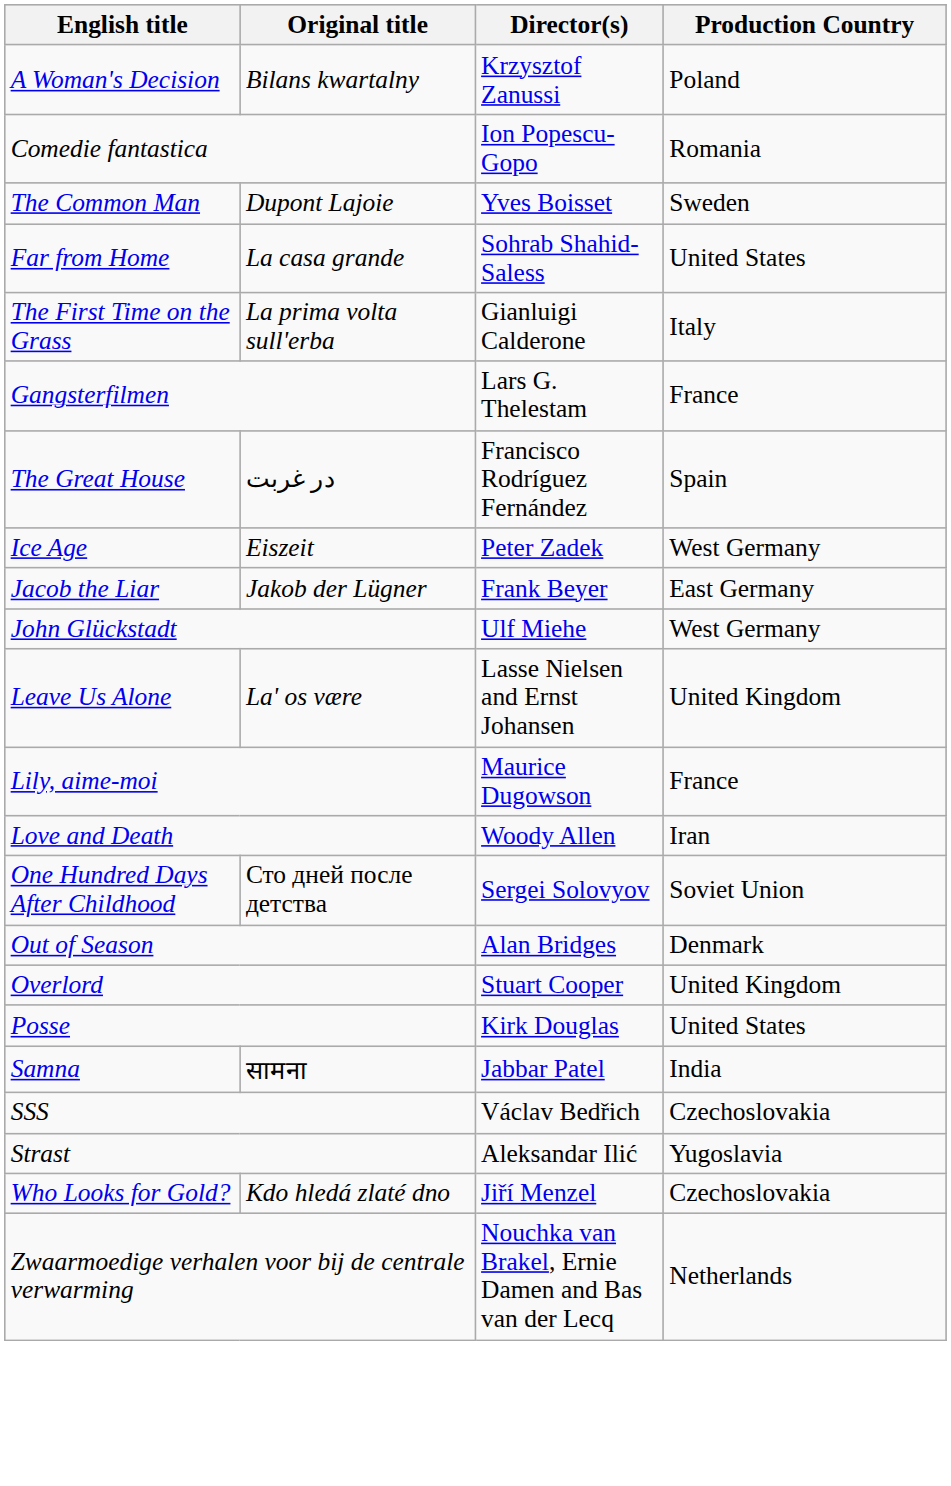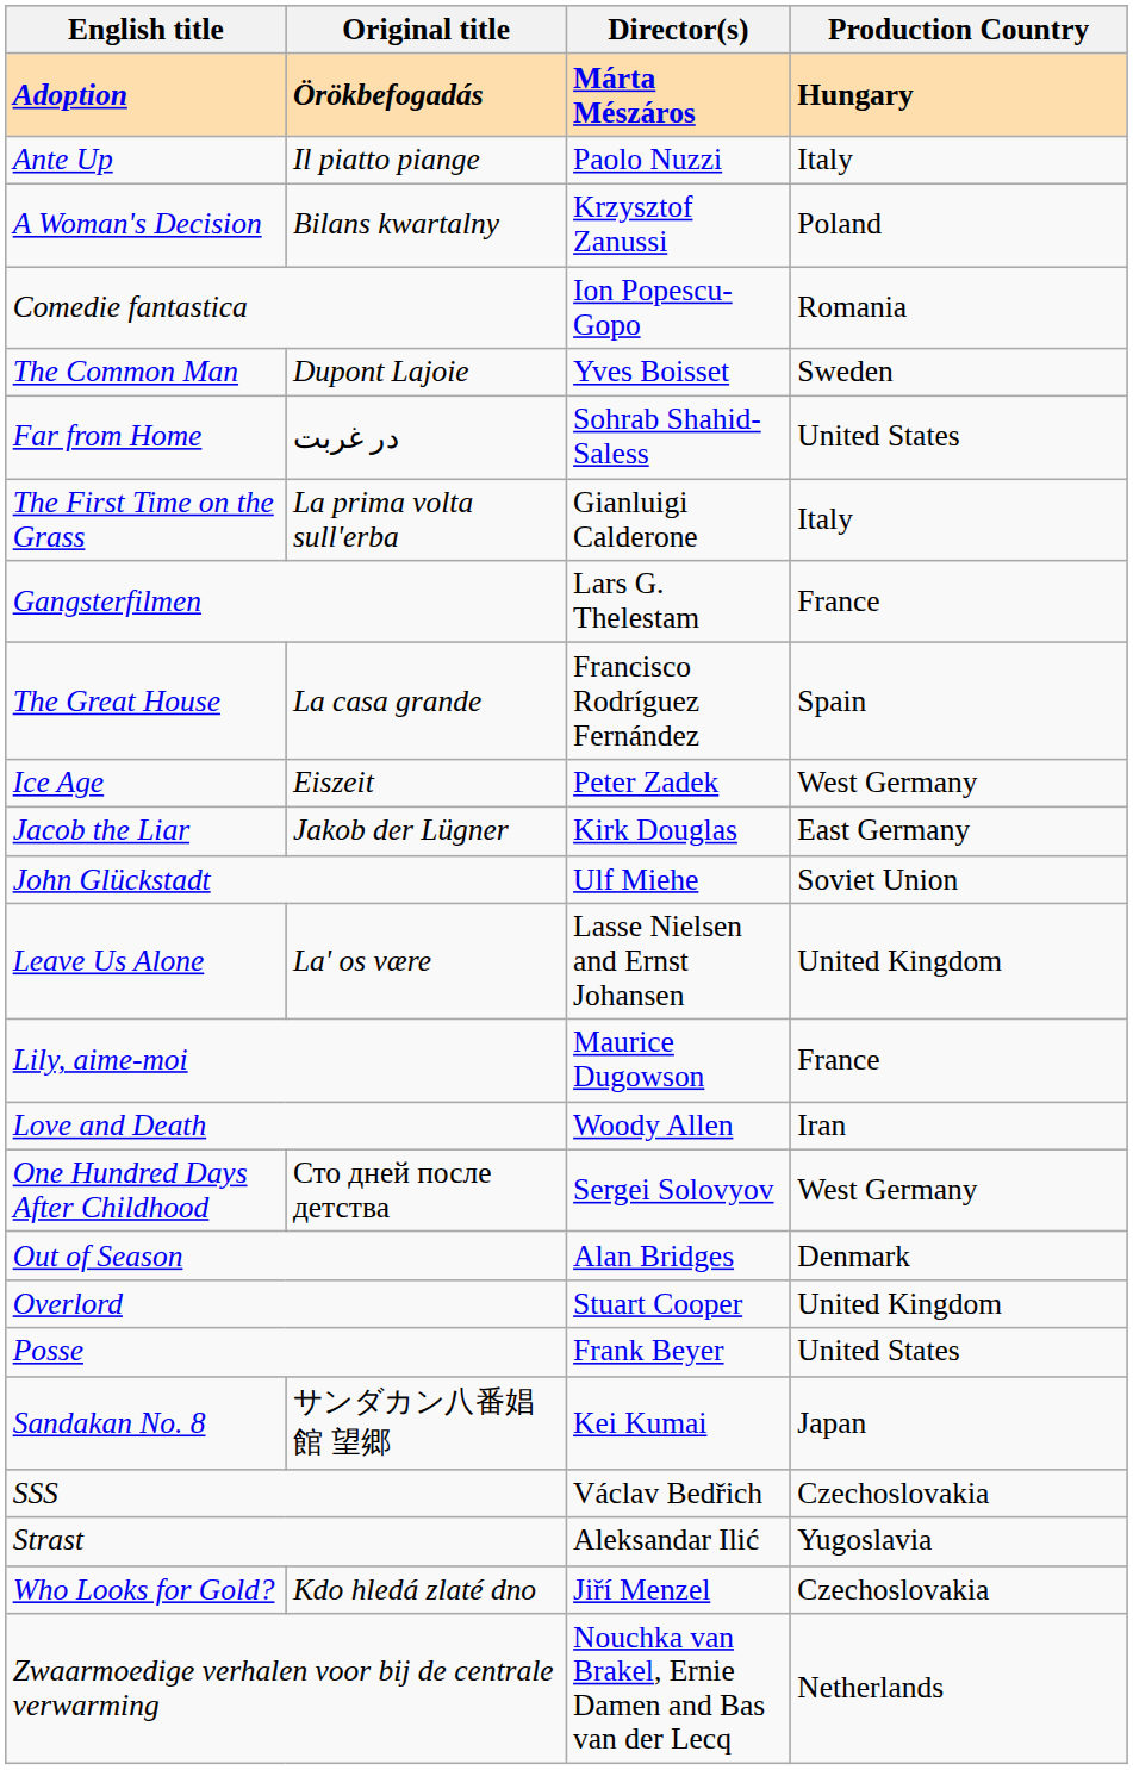 <table class="wikitable" width="95%" cellpadding="5">
 <tr>
 <th width="25%">English title</th>
 <th width="25%">Original title</th>
 <th width="20%">Director(s)</th>
 <th width="30%">Production Country</th>
+</tr>
+<tr style="background:#FFDEAD;">
+<td><em><a href='#'><strong>Adoption</strong></a></em></td>
+<td><strong><em>Örökbefogadás</em></strong></td>
+<td><strong><a href='#'>Márta Mészáros</a></strong></td>
+<td><strong>Hungary</strong></td>
+</tr>
+<tr>
+<td><em><a href='#'>Ante Up</a></em></td>
+<td><em>Il piatto piange</em></td>
+<td><a href='#'>Paolo Nuzzi</a></td>
+<td>Italy</td>
 </tr>
 <tr>
 <td><em><a href='#'>A Woman's Decision</a></em></td>
 <td><em>Bilans kwartalny</em></td>
 <td><a href='#'>Krzysztof Zanussi</a></td>
 <td>Poland</td>
 </tr>
 <tr>
 <td colspan="2"><em>Comedie fantastica</em></td>
 <td><a href='#'>Ion Popescu-Gopo</a></td>
 <td>Romania</td>
 </tr>
 <tr>
 <td><em><a href='#'>The Common Man</a></em></td>
 <td><em>Dupont Lajoie</em></td>
 <td><a href='#'>Yves Boisset</a></td>
 <td>Sweden</td>
 </tr>
 <tr>
 <td><em><a href='#'>Far from Home</a></em></td>
-<td><em>La casa grande</em></td>
+<td>در غربت</td>
 <td><a href='#'>Sohrab Shahid-Saless</a></td>
 <td>United States</td>
 </tr>
 <tr>
 <td><em><a href='#'>The First Time on the Grass</a></em></td>
 <td><em>La prima volta sull'erba</em></td>
 <td>Gianluigi Calderone</td>
 <td>Italy</td>
 </tr>
 <tr>
 <td colspan="2"><em><a href='#'>Gangsterfilmen</a></em></td>
 <td>Lars G. Thelestam</td>
 <td>France</td>
 </tr>
 <tr>
 <td><em><a href='#'>The Great House</a></em></td>
-<td>در غربت</td>
+<td><em>La casa grande</em></td>
 <td>Francisco Rodríguez Fernández</td>
 <td>Spain</td>
 </tr>
 <tr>
 <td><em><a href='#'>Ice Age</a></em></td>
 <td><em>Eiszeit</em></td>
 <td><a href='#'>Peter Zadek</a></td>
 <td>West Germany</td>
 </tr>
 <tr>
 <td><em><a href='#'>Jacob the Liar</a></em></td>
 <td><em>Jakob der Lügner</em></td>
-<td><a href='#'>Frank Beyer</a></td>
+<td><a href='#'>Kirk Douglas</a></td>
 <td>East Germany</td>
 </tr>
 <tr>
 <td colspan="2"><em><a href='#'>John Glückstadt</a></em></td>
 <td><a href='#'>Ulf Miehe</a></td>
-<td>West Germany</td>
+<td>Soviet Union</td>
 </tr>
 <tr>
 <td><em><a href='#'>Leave Us Alone</a></em></td>
 <td><em>La' os være</em></td>
 <td>Lasse Nielsen and Ernst Johansen</td>
 <td>United Kingdom</td>
 </tr>
 <tr>
 <td colspan="2"><em><a href='#'>Lily, aime-moi</a></em></td>
 <td><a href='#'>Maurice Dugowson</a></td>
 <td>France</td>
 </tr>
 <tr>
 <td colspan="2"><em><a href='#'>Love and Death</a></em></td>
 <td><a href='#'>Woody Allen</a></td>
 <td>Iran</td>
 </tr>
 <tr>
 <td><em><a href='#'>One Hundred Days After Childhood</a></em></td>
 <td>Сто дней после детства</td>
 <td><a href='#'>Sergei Solovyov</a></td>
-<td>Soviet Union</td>
+<td>West Germany</td>
 </tr>
 <tr>
 <td colspan="2"><em><a href='#'>Out of Season</a></em></td>
 <td><a href='#'>Alan Bridges</a></td>
 <td>Denmark</td>
 </tr>
 <tr>
 <td colspan="2"><em><a href='#'>Overlord</a></em></td>
 <td><a href='#'>Stuart Cooper</a></td>
 <td>United Kingdom</td>
 </tr>
 <tr>
 <td colspan="2"><em><a href='#'>Posse</a></em></td>
-<td><a href='#'>Kirk Douglas</a></td>
+<td><a href='#'>Frank Beyer</a></td>
 <td>United States</td>
 </tr>
 <tr>
-<td><em><a href='#'>Samna</a></em></td>
-<td>सामना</td>
-<td><a href='#'>Jabbar Patel</a></td>
-<td>India</td>
+<td><em><a href='#'>Sandakan No. 8</a></em></td>
+<td>サンダカン八番娼館 望郷</td>
+<td><a href='#'>Kei Kumai</a></td>
+<td>Japan</td>
 </tr>
 <tr>
 <td colspan="2"><em>SSS</em></td>
 <td>Václav Bedřich</td>
 <td>Czechoslovakia</td>
 </tr>
 <tr>
 <td colspan="2"><em>Strast</em></td>
 <td>Aleksandar Ilić</td>
 <td>Yugoslavia</td>
 </tr>
 <tr>
 <td><em><a href='#'>Who Looks for Gold?</a></em></td>
 <td><em>Kdo hledá zlaté dno</em></td>
 <td><a href='#'>Jiří Menzel</a></td>
 <td>Czechoslovakia</td>
 </tr>
 <tr>
 <td colspan="2"><em>Zwaarmoedige verhalen voor bij de centrale verwarming</em></td>
 <td><a href='#'>Nouchka van Brakel</a>, Ernie Damen and Bas van der Lecq</td>
 <td>Netherlands</td>
 </tr>
 </table>
